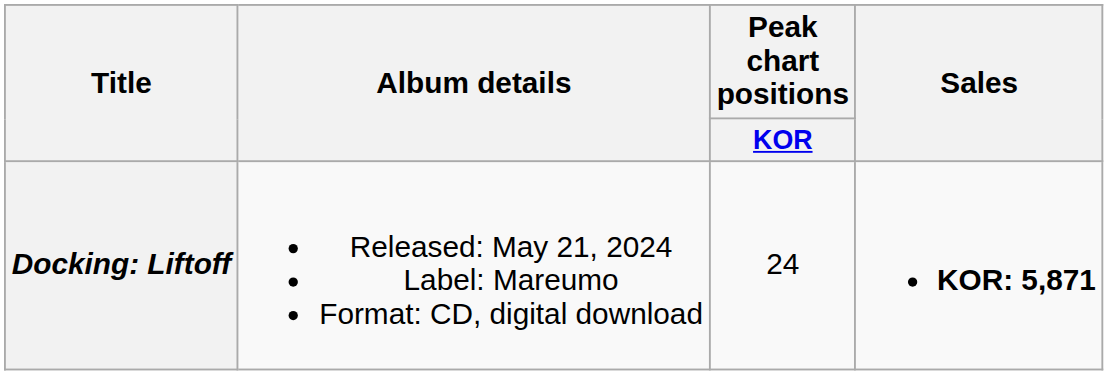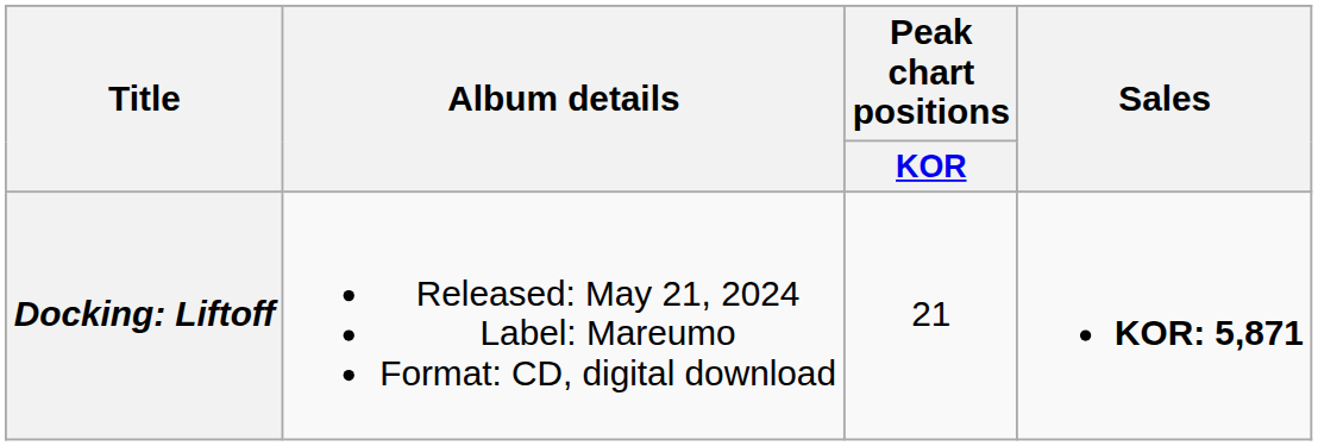 <table class="wikitable plainrowheaders" style="text-align:center;">
 <tr>
 <th rowspan="2" scope="col">Title</th>
 <th rowspan="2" scope="col">Album details</th>
 <th scope="col">Peak chart positions</th>
 <th rowspan="2" scope="col">Sales</th>
 </tr>
 <tr>
 <th scope="col" style="width:2.5em;font-size:90%;"><a href='#'>KOR</a><br></th>
 </tr>
 <tr>
 <th scope="row"><em>Docking: Liftoff</em></th>
 <td><br><ul><li>Released: May 21, 2024</li><li>Label: Mareumo</li><li>Format: CD, digital download</li></ul></td>
-<td>24</td>
+<td>21</td>
 <td><strong><br><ul><li>KOR: 5,871</li></ul></strong></td>
 </tr>
 </table>
